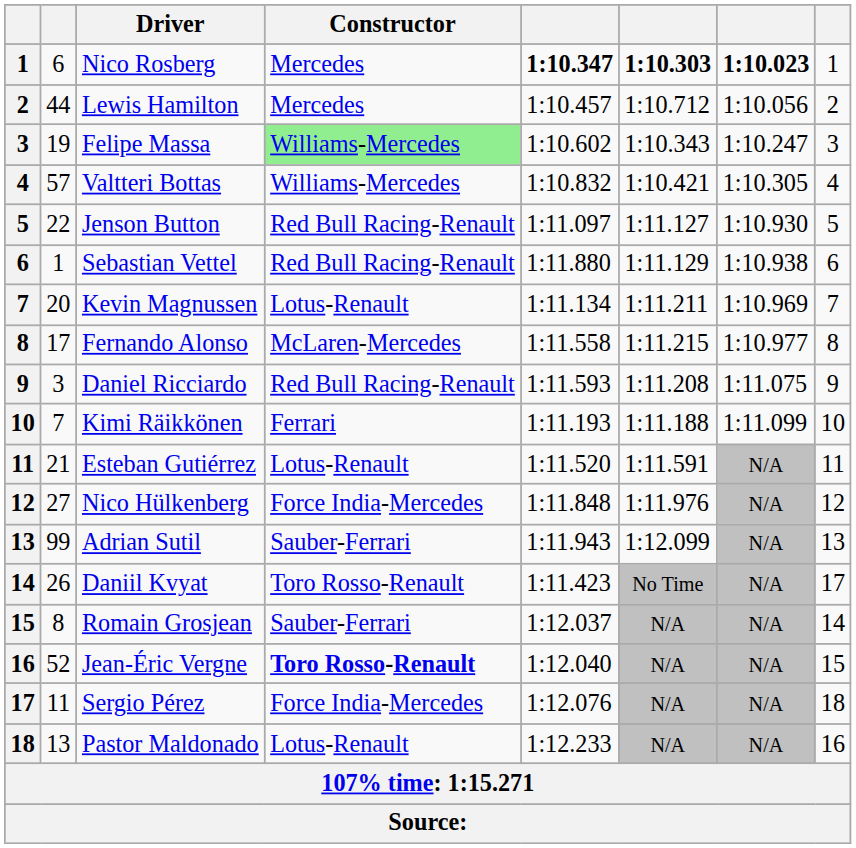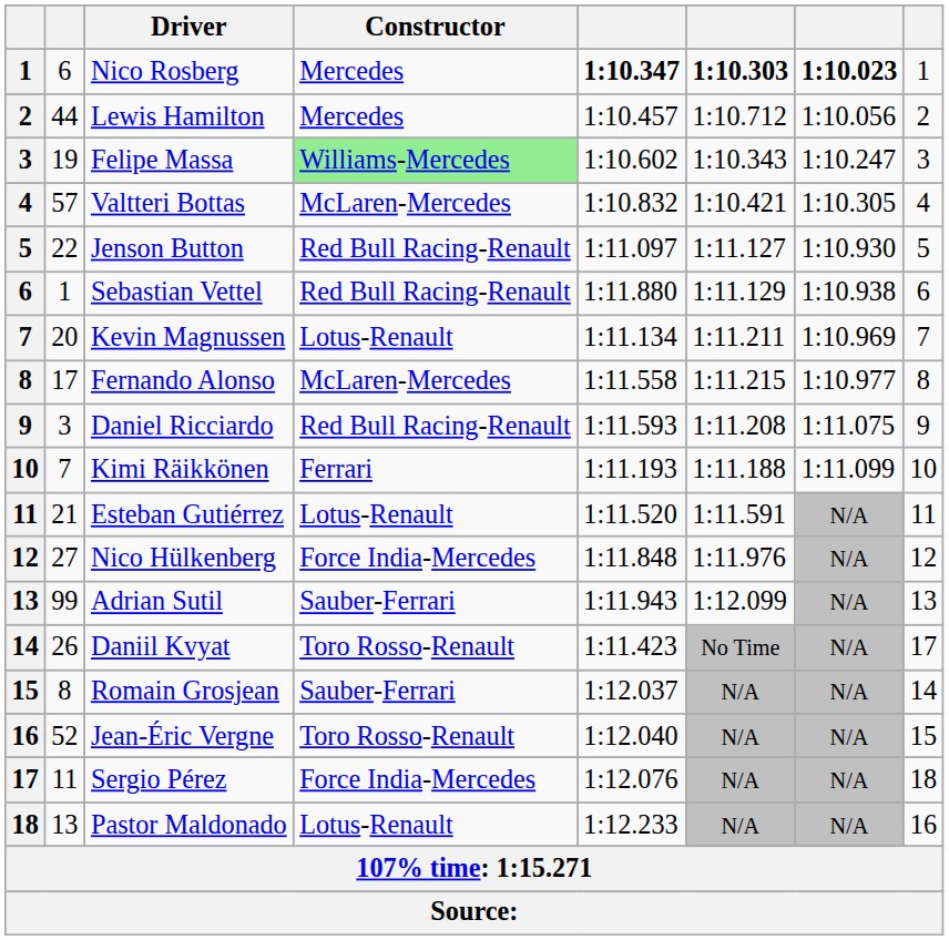 <table class= "wikitable sortable" style="font-size:85%">
 <tr>
 <th scope="col"></th>
 <th scope="col"></th>
 <th scope="col">Driver</th>
 <th scope="col">Constructor</th>
 <th scope="col"></th>
 <th scope="col"></th>
 <th scope="col"></th>
 <th scope="col"></th>
 </tr>
 <tr>
 <th scope="row">1</th>
 <td align="center">6</td>
 <td data-sort-value="ROS"> <a href='#'>Nico Rosberg</a></td>
 <td><a href='#'>Mercedes</a></td>
 <td><strong>1:10.347</strong></td>
 <td><strong>1:10.303</strong></td>
 <td><strong>1:10.023</strong></td>
 <td align="center">1</td>
 </tr>
 <tr>
 <th scope="row">2</th>
 <td align="center">44</td>
 <td data-sort-value="HAM"> <a href='#'>Lewis Hamilton</a></td>
 <td><a href='#'>Mercedes</a></td>
 <td>1:10.457</td>
 <td>1:10.712</td>
 <td>1:10.056</td>
 <td align="center">2</td>
 </tr>
 <tr>
 <th scope="row">3</th>
 <td align="center">19</td>
 <td data-sort-value="MAS"> <a href='#'>Felipe Massa</a></td>
 <td style="background: lightgreen;"><a href='#'>Williams</a>-<a href='#'>Mercedes</a></td>
 <td>1:10.602</td>
 <td>1:10.343</td>
 <td>1:10.247</td>
 <td align="center">3</td>
 </tr>
 <tr>
 <th scope="row">4</th>
 <td align="center">57</td>
 <td data-sort-value="BOT"> <a href='#'>Valtteri Bottas</a></td>
-<td><a href='#'>Williams</a>-<a href='#'>Mercedes</a></td>
+<td><a href='#'>McLaren</a>-<a href='#'>Mercedes</a></td>
 <td>1:10.832</td>
 <td>1:10.421</td>
 <td>1:10.305</td>
 <td align="center">4</td>
 </tr>
 <tr>
 <th scope="row">5</th>
 <td align="center">22</td>
 <td data-sort-value="BUT"> <a href='#'>Jenson Button</a></td>
 <td><a href='#'>Red Bull Racing</a>-<a href='#'>Renault</a></td>
 <td>1:11.097</td>
 <td>1:11.127</td>
 <td>1:10.930</td>
 <td align="center">5</td>
 </tr>
 <tr>
 <th scope="row">6</th>
 <td align="center">1</td>
 <td data-sort-value="VET"> <a href='#'>Sebastian Vettel</a></td>
 <td><a href='#'>Red Bull Racing</a>-<a href='#'>Renault</a></td>
 <td>1:11.880</td>
 <td>1:11.129</td>
 <td>1:10.938</td>
 <td align="center">6</td>
 </tr>
 <tr>
 <th scope="row">7</th>
 <td align="center">20</td>
 <td data-sort-value="MAG"> <a href='#'>Kevin Magnussen</a></td>
 <td><a href='#'>Lotus</a>-<a href='#'>Renault</a></td>
 <td>1:11.134</td>
 <td>1:11.211</td>
 <td>1:10.969</td>
 <td align="center">7</td>
 </tr>
 <tr>
 <th scope="row">8</th>
 <td align="center">17</td>
 <td data-sort-value="ALO"> <a href='#'>Fernando Alonso</a></td>
 <td><a href='#'>McLaren</a>-<a href='#'>Mercedes</a></td>
 <td>1:11.558</td>
 <td>1:11.215</td>
 <td>1:10.977</td>
 <td align="center">8</td>
 </tr>
 <tr>
 <th scope="row">9</th>
 <td align="center">3</td>
 <td data-sort-value="RIC"> <a href='#'>Daniel Ricciardo</a></td>
 <td><a href='#'>Red Bull Racing</a>-<a href='#'>Renault</a></td>
 <td>1:11.593</td>
 <td>1:11.208</td>
 <td>1:11.075</td>
 <td align="center">9</td>
 </tr>
 <tr>
 <th scope="row">10</th>
 <td align="center">7</td>
 <td data-sort-value="RAI"> <a href='#'>Kimi Räikkönen</a></td>
 <td><a href='#'>Ferrari</a></td>
 <td>1:11.193</td>
 <td>1:11.188</td>
 <td>1:11.099</td>
 <td align="center">10</td>
 </tr>
 <tr>
 <th scope="row">11</th>
 <td align="center">21</td>
 <td data-sort-value="GUT"> <a href='#'>Esteban Gutiérrez</a></td>
 <td><a href='#'>Lotus</a>-<a href='#'>Renault</a></td>
 <td>1:11.520</td>
 <td>1:11.591</td>
 <td style="background: silver" align="center" data-sort-value="11"><small>N/A</small></td>
 <td align="center">11</td>
 </tr>
 <tr>
 <th scope="row">12</th>
 <td align="center">27</td>
 <td data-sort-value="HUL"> <a href='#'>Nico Hülkenberg</a></td>
 <td><a href='#'>Force India</a>-<a href='#'>Mercedes</a></td>
 <td>1:11.848</td>
 <td>1:11.976</td>
 <td style="background: silver" align="center" data-sort-value="12"><small>N/A</small></td>
 <td align="center">12</td>
 </tr>
 <tr>
 <th scope="row">13</th>
 <td align="center">99</td>
 <td data-sort-value="SUT"> <a href='#'>Adrian Sutil</a></td>
 <td><a href='#'>Sauber</a>-<a href='#'>Ferrari</a></td>
 <td>1:11.943</td>
 <td>1:12.099</td>
 <td style="background: silver" align="center" data-sort-value="13"><small>N/A</small></td>
 <td align="center">13</td>
 </tr>
 <tr>
 <th scope="row">14</th>
 <td align="center">26</td>
 <td data-sort-value="KVY"> <a href='#'>Daniil Kvyat</a></td>
 <td><a href='#'>Toro Rosso</a>-<a href='#'>Renault</a></td>
 <td>1:11.423</td>
 <td style="background: silver" align="center" data-sort-value="14"><small>No Time</small></td>
 <td style="background: silver" align="center" data-sort-value="14"><small>N/A</small></td>
 <td align="center">17</td>
 </tr>
 <tr>
 <th scope="row">15</th>
 <td align="center">8</td>
 <td data-sort-value="GRO"> <a href='#'>Romain Grosjean</a></td>
 <td><a href='#'>Sauber</a>-<a href='#'>Ferrari</a></td>
 <td>1:12.037</td>
 <td style="background: silver" align="center" data-sort-value="15"><small>N/A</small></td>
 <td style="background: silver" align="center" data-sort-value="15"><small>N/A</small></td>
 <td align="center">14</td>
 </tr>
 <tr>
 <th scope="row">16</th>
 <td align="center">52</td>
 <td data-sort-value="VER"> <a href='#'>Jean-Éric Vergne</a></td>
-<td><strong><a href='#'>Toro Rosso</a>-<a href='#'>Renault</a></strong></td>
+<td><a href='#'>Toro Rosso</a>-<a href='#'>Renault</a></td>
 <td>1:12.040</td>
 <td style="background: silver" align="center" data-sort-value="16"><small>N/A</small></td>
 <td style="background: silver" align="center" data-sort-value="16"><small>N/A</small></td>
 <td align="center">15</td>
 </tr>
 <tr>
 <th scope="row">17</th>
 <td align="center">11</td>
 <td data-sort-value="PER"> <a href='#'>Sergio Pérez</a></td>
 <td><a href='#'>Force India</a>-<a href='#'>Mercedes</a></td>
 <td>1:12.076</td>
 <td style="background: silver" align="center" data-sort-value="17"><small>N/A</small></td>
 <td style="background: silver" align="center" data-sort-value="17"><small>N/A</small></td>
 <td align="center">18</td>
 </tr>
 <tr>
 <th scope="row">18</th>
 <td align="center">13</td>
 <td data-sort-value="MAL"> <a href='#'>Pastor Maldonado</a></td>
 <td><a href='#'>Lotus</a>-<a href='#'>Renault</a></td>
 <td>1:12.233</td>
 <td style="background: silver" align="center" data-sort-value="18"><small>N/A</small></td>
 <td style="background: silver" align="center" data-sort-value="18"><small>N/A</small></td>
 <td align="center">16</td>
 </tr>
 <tr class="sortbottom">
 <th colspan=8><a href='#'>107% time</a>: 1:15.271</th>
 </tr>
 <tr>
 <th colspan=8>Source:</th>
 </tr>
 </table>
